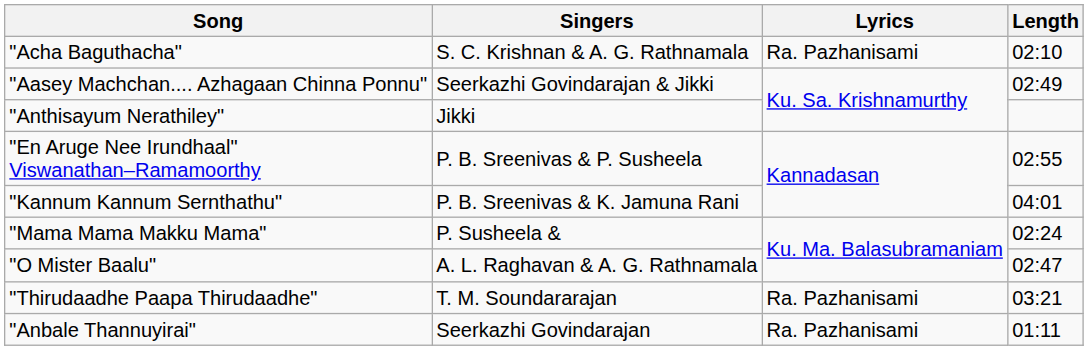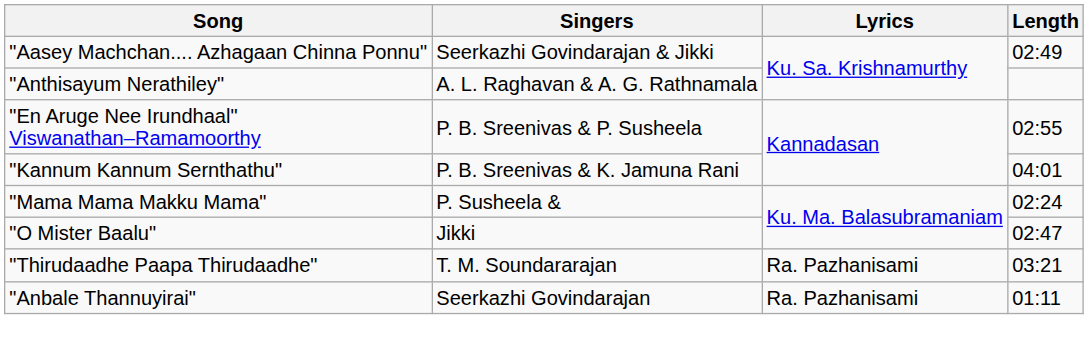 <table class="wikitable" style="font-size:95%;">
 <tr>
 <th>Song</th>
 <th>Singers</th>
 <th>Lyrics</th>
 <th>Length</th>
-</tr>
-<tr>
-<td>"Acha Baguthacha"</td>
-<td>S. C. Krishnan & A. G. Rathnamala</td>
-<td>Ra. Pazhanisami</td>
-<td>02:10</td>
 </tr>
 <tr>
 <td>"Aasey Machchan.... Azhagaan Chinna Ponnu"</td>
 <td>Seerkazhi Govindarajan & Jikki</td>
 <td rowspan=2><a href='#'>Ku. Sa. Krishnamurthy</a></td>
 <td>02:49</td>
 </tr>
 <tr>
 <td>"Anthisayum Nerathiley"</td>
-<td>Jikki</td>
+<td>A. L. Raghavan & A. G. Rathnamala</td>
 <td></td>
 </tr>
 <tr>
 <td>"En Aruge Nee Irundhaal"<br><a href='#'>Viswanathan–Ramamoorthy</a></td>
 <td>P. B. Sreenivas & P. Susheela</td>
 <td rowspan=2><a href='#'>Kannadasan</a></td>
 <td>02:55</td>
 </tr>
 <tr>
 <td>"Kannum Kannum Sernthathu"</td>
 <td>P. B. Sreenivas & K. Jamuna Rani</td>
 <td>04:01</td>
 </tr>
 <tr>
 <td>"Mama Mama Makku Mama"</td>
 <td>P. Susheela &</td>
 <td rowspan=2><a href='#'>Ku. Ma. Balasubramaniam</a></td>
 <td>02:24</td>
 </tr>
 <tr>
 <td>"O Mister Baalu"</td>
-<td>A. L. Raghavan & A. G. Rathnamala</td>
+<td>Jikki</td>
 <td>02:47</td>
 </tr>
 <tr>
 <td>"Thirudaadhe Paapa Thirudaadhe"</td>
 <td>T. M. Soundararajan</td>
 <td>Ra. Pazhanisami</td>
 <td>03:21</td>
 </tr>
 <tr>
 <td>"Anbale Thannuyirai"</td>
 <td>Seerkazhi Govindarajan</td>
 <td>Ra. Pazhanisami</td>
 <td>01:11</td>
 </tr>
 </table>
